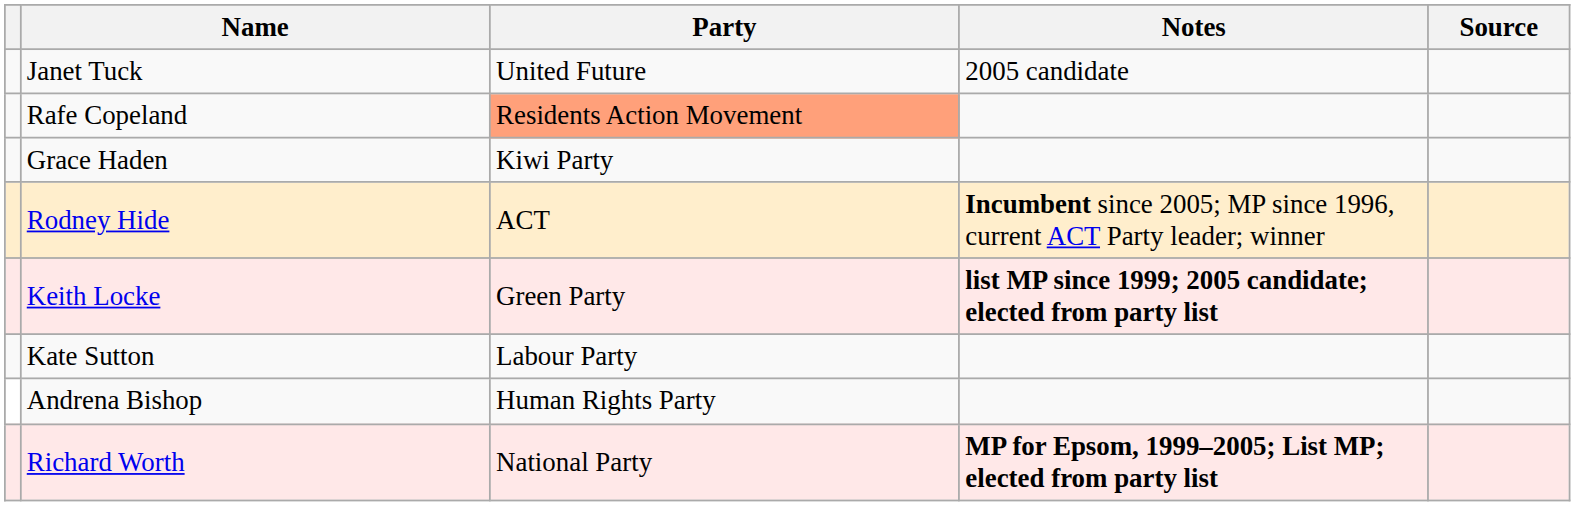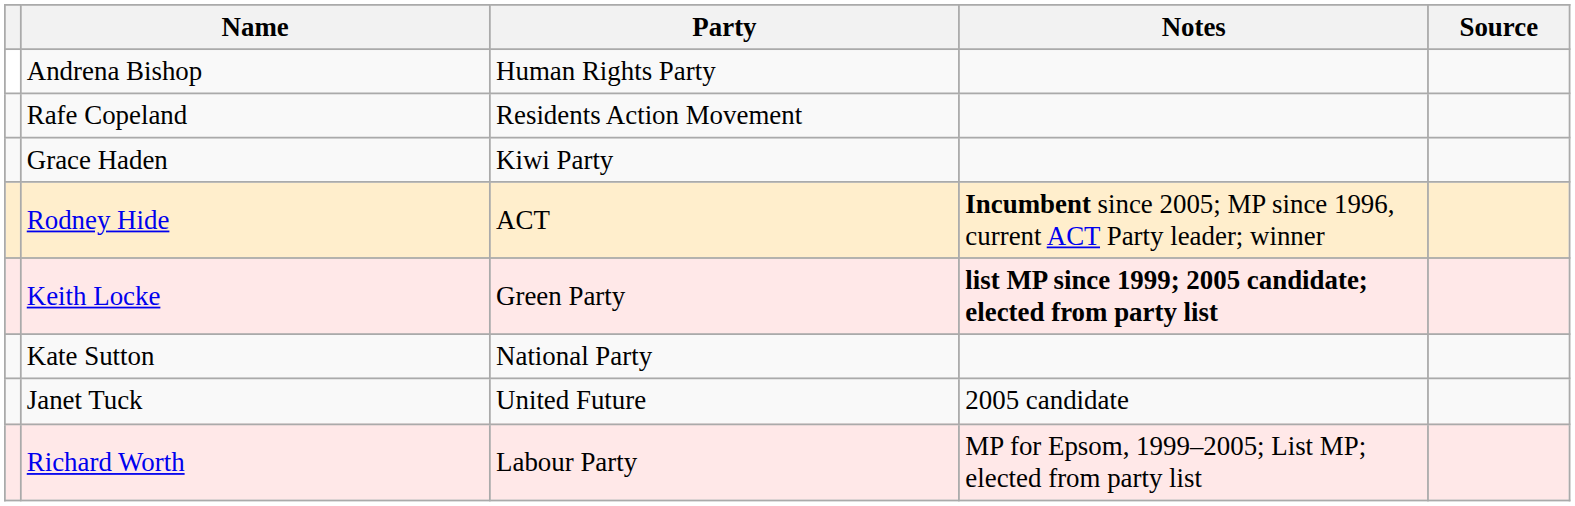 <table class="wikitable" width="70%" style="font-size:95%;">
 <tr>
 <th width=1%></th>
 <th width=30%>Name</th>
 <th width=30%>Party</th>
 <th width=30%>Notes</th>
 <th width=9%>Source</th>
 </tr>
 <tr -->
-<td bgcolor=></td>
-<td>Janet Tuck</td>
-<td>United Future</td>
-<td>2005 candidate</td>
+<td bgcolor=white></td>
+<td>Andrena Bishop</td>
+<td>Human Rights Party</td>
+<td></td>
 <td></td>
 </tr>
 <tr -->
 <td bgcolor=></td>
 <td>Rafe Copeland</td>
-<td style="background: lightsalmon;">Residents Action Movement</td>
+<td>Residents Action Movement</td>
 <td></td>
 <td></td>
 </tr>
 <tr -->
 <td bgcolor=></td>
 <td>Grace Haden</td>
 <td>Kiwi Party</td>
 <td></td>
 <td></td>
 </tr>
 <tr ---- bgcolor=#FFEECC>
 <td bgcolor=></td>
 <td><a href='#'>Rodney Hide</a></td>
 <td>ACT</td>
 <td><strong>Incumbent</strong> since 2005; MP since 1996, current <a href='#'>ACT</a> Party leader; winner</td>
 <td></td>
 </tr>
 <tr ---- bgcolor=#FFE8E8>
 <td bgcolor=></td>
 <td><a href='#'>Keith Locke</a></td>
 <td>Green Party</td>
 <td><strong>list MP since 1999; 2005 candidate; elected from party list</strong></td>
 <td></td>
 </tr>
 <tr -->
 <td bgcolor=></td>
 <td>Kate Sutton</td>
-<td>Labour Party</td>
+<td>National Party</td>
 <td></td>
 <td></td>
 </tr>
 <tr -->
-<td bgcolor=white></td>
-<td>Andrena Bishop</td>
-<td>Human Rights Party</td>
-<td></td>
+<td bgcolor=></td>
+<td>Janet Tuck</td>
+<td>United Future</td>
+<td>2005 candidate</td>
 <td></td>
 </tr>
 <tr ---- bgcolor=#FFE8E8>
 <td bgcolor=></td>
 <td><a href='#'>Richard Worth</a></td>
-<td>National Party</td>
-<td><strong>MP for Epsom, 1999–2005; List MP; elected from party list</strong></td>
+<td>Labour Party</td>
+<td>MP for Epsom, 1999–2005; List MP; elected from party list</td>
 <td></td>
 </tr>
 </table>
